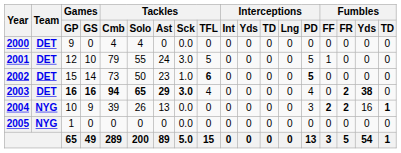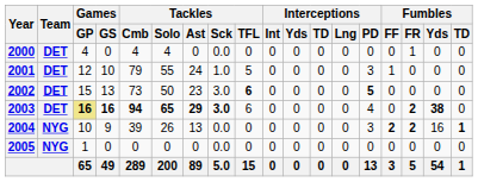 <table class="wikitable" style="text-align:center">
 <tr>
 <th rowspan="2">Year</th>
 <th rowspan="2">Team</th>
 <th colspan="2">Games</th>
 <th colspan="5">Tackles</th>
 <th colspan="5">Interceptions</th>
 <th colspan="4">Fumbles</th>
 </tr>
 <tr>
 <th>GP</th>
 <th>GS</th>
 <th>Cmb</th>
 <th>Solo</th>
 <th>Ast</th>
 <th>Sck</th>
 <th>TFL</th>
 <th>Int</th>
 <th>Yds</th>
 <th>TD</th>
 <th>Lng</th>
 <th>PD</th>
 <th>FF</th>
 <th>FR</th>
 <th>Yds</th>
 <th>TD</th>
 </tr>
 <tr>
 <th><a href='#'>2000</a></th>
 <th><a href='#'>DET</a></th>
-<td>9</td>
+<td>4</td>
 <td>0</td>
 <td>4</td>
 <td>4</td>
 <td>0</td>
 <td>0.0</td>
 <td>0</td>
 <td>0</td>
 <td>0</td>
 <td>0</td>
 <td>0</td>
 <td>0</td>
 <td>0</td>
-<td>0</td>
+<td>1</td>
 <td>0</td>
 <td>0</td>
 </tr>
 <tr>
 <th><a href='#'>2001</a></th>
 <th><a href='#'>DET</a></th>
 <td>12</td>
 <td>10</td>
 <td>79</td>
 <td>55</td>
 <td>24</td>
-<td>3.0</td>
+<td>1.0</td>
 <td>5</td>
 <td>0</td>
 <td>0</td>
 <td>0</td>
 <td>0</td>
-<td>5</td>
+<td>3</td>
 <td>1</td>
 <td>0</td>
 <td>0</td>
 <td>0</td>
 </tr>
 <tr>
 <th><a href='#'>2002</a></th>
 <th><a href='#'>DET</a></th>
 <td>15</td>
-<td>14</td>
+<td>13</td>
 <td>73</td>
 <td>50</td>
 <td>23</td>
-<td>1.0</td>
+<td>3.0</td>
 <td><strong>6</strong></td>
 <td>0</td>
 <td>0</td>
 <td>0</td>
 <td>0</td>
 <td><strong>5</strong></td>
 <td>0</td>
 <td>0</td>
 <td>0</td>
 <td>0</td>
 </tr>
 <tr>
 <th><a href='#'>2003</a></th>
 <th><a href='#'>DET</a></th>
-<td><strong>16</strong></td>
+<td style="background: khaki;"><strong>16</strong></td>
 <td><strong>16</strong></td>
 <td><strong>94</strong></td>
 <td><strong>65</strong></td>
 <td><strong>29</strong></td>
 <td><strong>3.0</strong></td>
-<td>4</td>
+<td>6</td>
 <td>0</td>
 <td>0</td>
 <td>0</td>
 <td>0</td>
 <td>4</td>
 <td>0</td>
 <td><strong>2</strong></td>
 <td><strong>38</strong></td>
 <td>0</td>
 </tr>
 <tr>
 <th><a href='#'>2004</a></th>
 <th><a href='#'>NYG</a></th>
 <td>10</td>
 <td>9</td>
 <td>39</td>
 <td>26</td>
 <td>13</td>
 <td>0.0</td>
 <td>0</td>
 <td>0</td>
 <td>0</td>
 <td>0</td>
 <td>0</td>
 <td>3</td>
 <td><strong>2</strong></td>
 <td><strong>2</strong></td>
 <td>16</td>
 <td><strong>1</strong></td>
 </tr>
 <tr>
 <th><a href='#'>2005</a></th>
 <th><a href='#'>NYG</a></th>
 <td>1</td>
 <td>0</td>
 <td>0</td>
 <td>0</td>
 <td>0</td>
 <td>0.0</td>
 <td>0</td>
 <td>0</td>
 <td>0</td>
 <td>0</td>
 <td>0</td>
 <td>0</td>
 <td>0</td>
 <td>0</td>
 <td>0</td>
 <td>0</td>
 </tr>
 <tr>
 <th colspan="2"></th>
 <th>65</th>
 <th>49</th>
 <th>289</th>
 <th>200</th>
 <th>89</th>
 <th>5.0</th>
 <th>15</th>
 <th>0</th>
 <th>0</th>
 <th>0</th>
 <th>0</th>
 <th>13</th>
 <th>3</th>
 <th>5</th>
 <th>54</th>
 <th>1</th>
 </tr>
 </table>
